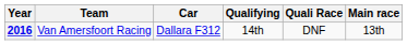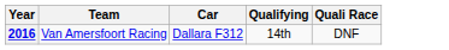 <table class="wikitable" style="text-align:center; font-size:90%">
 <tr>
 <th>Year</th>
 <th>Team</th>
 <th>Car</th>
 <th>Qualifying</th>
 <th>Quali Race</th>
-<th>Main race</th>
 </tr>
 <tr>
 <th><a href='#'>2016</a></th>
 <td align="left"> <a href='#'>Van Amersfoort Racing</a></td>
 <td align="left"><a href='#'>Dallara F312</a></td>
 <td>14th</td>
 <td>DNF</td>
-<td>13th</td>
 </tr>
 </table>
